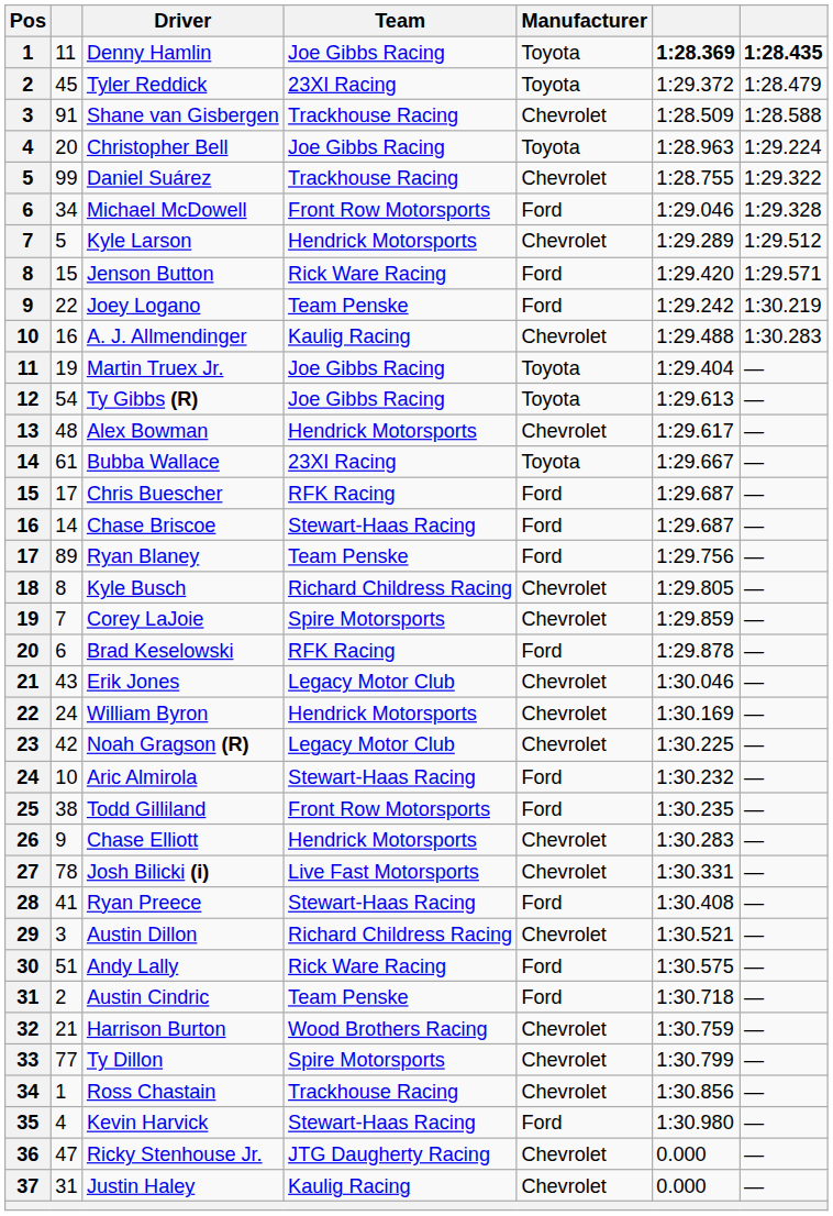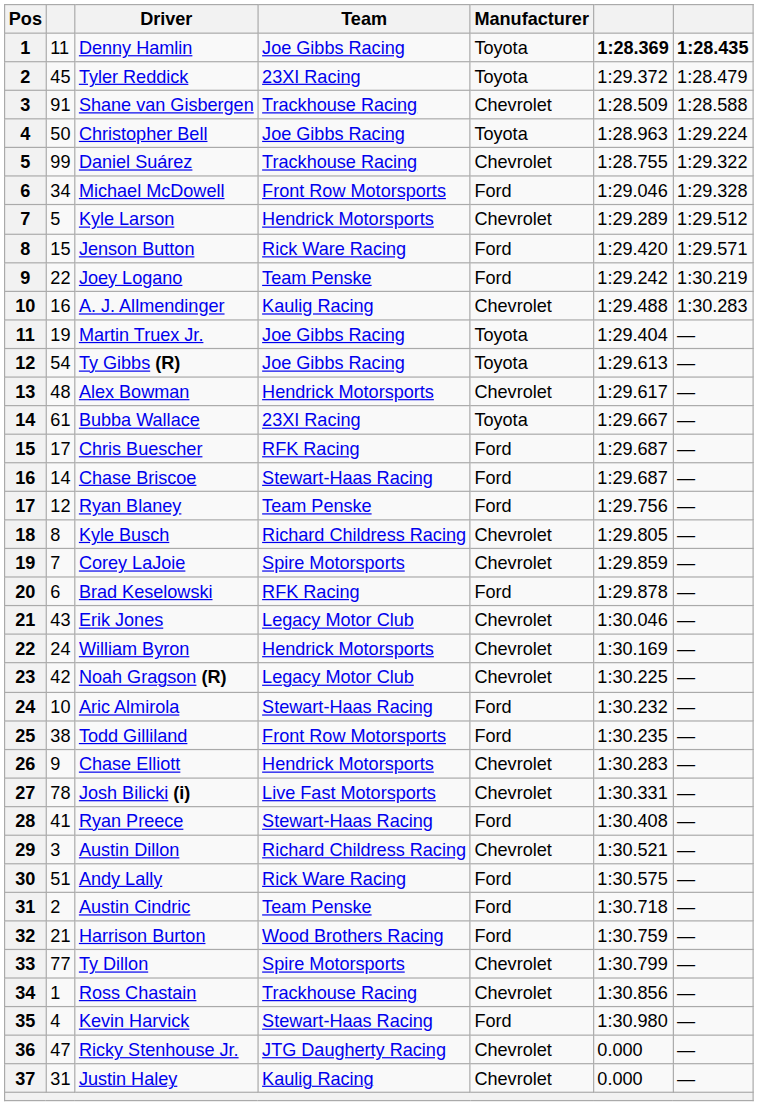 <table class="wikitable" style="font-size:95%">
 <tr>
 <th>Pos</th>
 <th></th>
 <th>Driver</th>
 <th>Team</th>
 <th>Manufacturer</th>
 <th></th>
 <th></th>
 </tr>
 <tr>
 <th>1</th>
 <td>11</td>
 <td><a href='#'>Denny Hamlin</a></td>
 <td><a href='#'>Joe Gibbs Racing</a></td>
 <td>Toyota</td>
 <td><strong>1:28.369</strong></td>
 <td><strong>1:28.435</strong></td>
 </tr>
 <tr>
 <th>2</th>
 <td>45</td>
 <td><a href='#'>Tyler Reddick</a></td>
 <td><a href='#'>23XI Racing</a></td>
 <td>Toyota</td>
 <td>1:29.372</td>
 <td>1:28.479</td>
 </tr>
 <tr>
 <th>3</th>
 <td>91</td>
 <td><a href='#'>Shane van Gisbergen</a></td>
 <td><a href='#'>Trackhouse Racing</a></td>
 <td>Chevrolet</td>
 <td>1:28.509</td>
 <td>1:28.588</td>
 </tr>
 <tr>
 <th>4</th>
-<td>20</td>
+<td>50</td>
 <td><a href='#'>Christopher Bell</a></td>
 <td><a href='#'>Joe Gibbs Racing</a></td>
 <td>Toyota</td>
 <td>1:28.963</td>
 <td>1:29.224</td>
 </tr>
 <tr>
 <th>5</th>
 <td>99</td>
 <td><a href='#'>Daniel Suárez</a></td>
 <td><a href='#'>Trackhouse Racing</a></td>
 <td>Chevrolet</td>
 <td>1:28.755</td>
 <td>1:29.322</td>
 </tr>
 <tr>
 <th>6</th>
 <td>34</td>
 <td><a href='#'>Michael McDowell</a></td>
 <td><a href='#'>Front Row Motorsports</a></td>
 <td>Ford</td>
 <td>1:29.046</td>
 <td>1:29.328</td>
 </tr>
 <tr>
 <th>7</th>
 <td>5</td>
 <td><a href='#'>Kyle Larson</a></td>
 <td><a href='#'>Hendrick Motorsports</a></td>
 <td>Chevrolet</td>
 <td>1:29.289</td>
 <td>1:29.512</td>
 </tr>
 <tr>
 <th>8</th>
 <td>15</td>
 <td><a href='#'>Jenson Button</a></td>
 <td><a href='#'>Rick Ware Racing</a></td>
 <td>Ford</td>
 <td>1:29.420</td>
 <td>1:29.571</td>
 </tr>
 <tr>
 <th>9</th>
 <td>22</td>
 <td><a href='#'>Joey Logano</a></td>
 <td><a href='#'>Team Penske</a></td>
 <td>Ford</td>
 <td>1:29.242</td>
 <td>1:30.219</td>
 </tr>
 <tr>
 <th>10</th>
 <td>16</td>
 <td><a href='#'>A. J. Allmendinger</a></td>
 <td><a href='#'>Kaulig Racing</a></td>
 <td>Chevrolet</td>
 <td>1:29.488</td>
 <td>1:30.283</td>
 </tr>
 <tr>
 <th>11</th>
 <td>19</td>
 <td><a href='#'>Martin Truex Jr.</a></td>
 <td><a href='#'>Joe Gibbs Racing</a></td>
 <td>Toyota</td>
 <td>1:29.404</td>
 <td>—</td>
 </tr>
 <tr>
 <th>12</th>
 <td>54</td>
 <td><a href='#'>Ty Gibbs</a> <strong>(R)</strong></td>
 <td><a href='#'>Joe Gibbs Racing</a></td>
 <td>Toyota</td>
 <td>1:29.613</td>
 <td>—</td>
 </tr>
 <tr>
 <th>13</th>
 <td>48</td>
 <td><a href='#'>Alex Bowman</a></td>
 <td><a href='#'>Hendrick Motorsports</a></td>
 <td>Chevrolet</td>
 <td>1:29.617</td>
 <td>—</td>
 </tr>
 <tr>
 <th>14</th>
 <td>61</td>
 <td><a href='#'>Bubba Wallace</a></td>
 <td><a href='#'>23XI Racing</a></td>
 <td>Toyota</td>
 <td>1:29.667</td>
 <td>—</td>
 </tr>
 <tr>
 <th>15</th>
 <td>17</td>
 <td><a href='#'>Chris Buescher</a></td>
 <td><a href='#'>RFK Racing</a></td>
 <td>Ford</td>
 <td>1:29.687</td>
 <td>—</td>
 </tr>
 <tr>
 <th>16</th>
 <td>14</td>
 <td><a href='#'>Chase Briscoe</a></td>
 <td><a href='#'>Stewart-Haas Racing</a></td>
 <td>Ford</td>
 <td>1:29.687</td>
 <td>—</td>
 </tr>
 <tr>
 <th>17</th>
-<td>89</td>
+<td>12</td>
 <td><a href='#'>Ryan Blaney</a></td>
 <td><a href='#'>Team Penske</a></td>
 <td>Ford</td>
 <td>1:29.756</td>
 <td>—</td>
 </tr>
 <tr>
 <th>18</th>
 <td>8</td>
 <td><a href='#'>Kyle Busch</a></td>
 <td><a href='#'>Richard Childress Racing</a></td>
 <td>Chevrolet</td>
 <td>1:29.805</td>
 <td>—</td>
 </tr>
 <tr>
 <th>19</th>
 <td>7</td>
 <td><a href='#'>Corey LaJoie</a></td>
 <td><a href='#'>Spire Motorsports</a></td>
 <td>Chevrolet</td>
 <td>1:29.859</td>
 <td>—</td>
 </tr>
 <tr>
 <th>20</th>
 <td>6</td>
 <td><a href='#'>Brad Keselowski</a></td>
 <td><a href='#'>RFK Racing</a></td>
 <td>Ford</td>
 <td>1:29.878</td>
 <td>—</td>
 </tr>
 <tr>
 <th>21</th>
 <td>43</td>
 <td><a href='#'>Erik Jones</a></td>
 <td><a href='#'>Legacy Motor Club</a></td>
 <td>Chevrolet</td>
 <td>1:30.046</td>
 <td>—</td>
 </tr>
 <tr>
 <th>22</th>
 <td>24</td>
 <td><a href='#'>William Byron</a></td>
 <td><a href='#'>Hendrick Motorsports</a></td>
 <td>Chevrolet</td>
 <td>1:30.169</td>
 <td>—</td>
 </tr>
 <tr>
 <th>23</th>
 <td>42</td>
 <td><a href='#'>Noah Gragson</a> <strong>(R)</strong></td>
 <td><a href='#'>Legacy Motor Club</a></td>
 <td>Chevrolet</td>
 <td>1:30.225</td>
 <td>—</td>
 </tr>
 <tr>
 <th>24</th>
 <td>10</td>
 <td><a href='#'>Aric Almirola</a></td>
 <td><a href='#'>Stewart-Haas Racing</a></td>
 <td>Ford</td>
 <td>1:30.232</td>
 <td>—</td>
 </tr>
 <tr>
 <th>25</th>
 <td>38</td>
 <td><a href='#'>Todd Gilliland</a></td>
 <td><a href='#'>Front Row Motorsports</a></td>
 <td>Ford</td>
 <td>1:30.235</td>
 <td>—</td>
 </tr>
 <tr>
 <th>26</th>
 <td>9</td>
 <td><a href='#'>Chase Elliott</a></td>
 <td><a href='#'>Hendrick Motorsports</a></td>
 <td>Chevrolet</td>
 <td>1:30.283</td>
 <td>—</td>
 </tr>
 <tr>
 <th>27</th>
 <td>78</td>
 <td><a href='#'>Josh Bilicki</a> <strong>(i)</strong></td>
 <td><a href='#'>Live Fast Motorsports</a></td>
 <td>Chevrolet</td>
 <td>1:30.331</td>
 <td>—</td>
 </tr>
 <tr>
 <th>28</th>
 <td>41</td>
 <td><a href='#'>Ryan Preece</a></td>
 <td><a href='#'>Stewart-Haas Racing</a></td>
 <td>Ford</td>
 <td>1:30.408</td>
 <td>—</td>
 </tr>
 <tr>
 <th>29</th>
 <td>3</td>
 <td><a href='#'>Austin Dillon</a></td>
 <td><a href='#'>Richard Childress Racing</a></td>
 <td>Chevrolet</td>
 <td>1:30.521</td>
 <td>—</td>
 </tr>
 <tr>
 <th>30</th>
 <td>51</td>
 <td><a href='#'>Andy Lally</a></td>
 <td><a href='#'>Rick Ware Racing</a></td>
 <td>Ford</td>
 <td>1:30.575</td>
 <td>—</td>
 </tr>
 <tr>
 <th>31</th>
 <td>2</td>
 <td><a href='#'>Austin Cindric</a></td>
 <td><a href='#'>Team Penske</a></td>
 <td>Ford</td>
 <td>1:30.718</td>
 <td>—</td>
 </tr>
 <tr>
 <th>32</th>
 <td>21</td>
 <td><a href='#'>Harrison Burton</a></td>
 <td><a href='#'>Wood Brothers Racing</a></td>
-<td>Chevrolet</td>
+<td>Ford</td>
 <td>1:30.759</td>
 <td>—</td>
 </tr>
 <tr>
 <th>33</th>
 <td>77</td>
 <td><a href='#'>Ty Dillon</a></td>
 <td><a href='#'>Spire Motorsports</a></td>
 <td>Chevrolet</td>
 <td>1:30.799</td>
 <td>—</td>
 </tr>
 <tr>
 <th>34</th>
 <td>1</td>
 <td><a href='#'>Ross Chastain</a></td>
 <td><a href='#'>Trackhouse Racing</a></td>
 <td>Chevrolet</td>
 <td>1:30.856</td>
 <td>—</td>
 </tr>
 <tr>
 <th>35</th>
 <td>4</td>
 <td><a href='#'>Kevin Harvick</a></td>
 <td><a href='#'>Stewart-Haas Racing</a></td>
 <td>Ford</td>
 <td>1:30.980</td>
 <td>—</td>
 </tr>
 <tr>
 <th>36</th>
 <td>47</td>
 <td><a href='#'>Ricky Stenhouse Jr.</a></td>
 <td><a href='#'>JTG Daugherty Racing</a></td>
 <td>Chevrolet</td>
 <td>0.000</td>
 <td>—</td>
 </tr>
 <tr>
 <th>37</th>
 <td>31</td>
 <td><a href='#'>Justin Haley</a></td>
 <td><a href='#'>Kaulig Racing</a></td>
 <td>Chevrolet</td>
 <td>0.000</td>
 <td>—</td>
 </tr>
 <tr>
 <th colspan="7"></th>
 </tr>
 </table>
